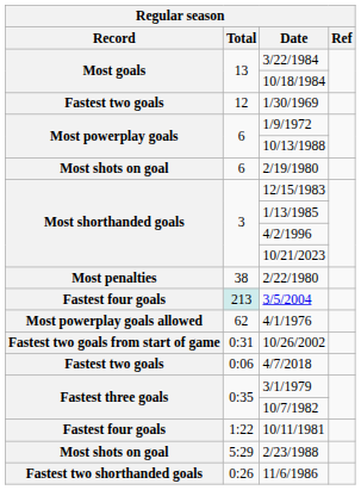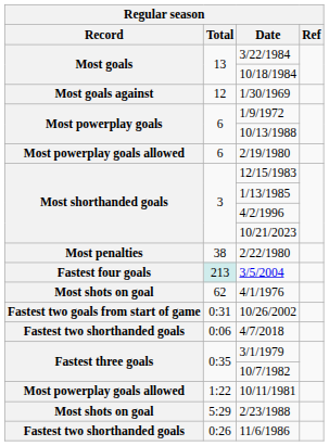 <table class="wikitable plainrowheaders">
 <tr>
 <th colspan="5" align="center">Regular season</th>
 </tr>
 <tr>
 <th scope="col">Record</th>
 <th scope="col">Total</th>
 <th scope="col">Date</th>
 <th scope="col">Ref</th>
 </tr>
 <tr>
 <th scope="row" rowspan="2">Most goals</th>
 <td align="center" rowspan="2">13</td>
 <td>3/22/1984</td>
 <td rowspan="2"></td>
 </tr>
 <tr>
 <td>10/18/1984</td>
 </tr>
 <tr>
-<th scope="row">Fastest two goals</th>
+<th scope="row">Most goals against</th>
 <td align="center">12</td>
 <td>1/30/1969</td>
 <td></td>
 </tr>
 <tr>
 <th scope="row" rowspan="2">Most powerplay goals</th>
 <td align="center" rowspan="2">6</td>
 <td>1/9/1972</td>
 <td rowspan="2"></td>
 </tr>
 <tr>
 <td>10/13/1988</td>
 </tr>
 <tr>
-<th scope="row">Most shots on goal</th>
+<th scope="row">Most powerplay goals allowed</th>
 <td align="center">6</td>
 <td>2/19/1980</td>
 <td></td>
 </tr>
 <tr>
 <th scope="row" rowspan="4">Most shorthanded goals</th>
 <td align="center" rowspan="4">3</td>
 <td>12/15/1983</td>
 <td rowspan="4"></td>
 </tr>
 <tr>
 <td>1/13/1985</td>
 </tr>
 <tr>
 <td>4/2/1996</td>
 </tr>
 <tr>
 <td>10/21/2023</td>
 </tr>
 <tr>
 <th scope="row">Most penalties</th>
 <td align="center">38</td>
 <td>2/22/1980</td>
 <td></td>
 </tr>
 <tr>
 <th scope="row">Fastest four goals</th>
 <td align="center" style="background: #CFECEC;">213</td>
 <td><a href='#'>3/5/2004</a></td>
 <td></td>
 </tr>
 <tr>
-<th scope="row">Most powerplay goals allowed</th>
+<th scope="row">Most shots on goal</th>
 <td align="center">62</td>
 <td>4/1/1976</td>
 <td></td>
 </tr>
 <tr>
 <th scope="row">Fastest two goals from start of game</th>
 <td align="center">0:31</td>
 <td>10/26/2002</td>
 <td></td>
 </tr>
 <tr>
-<th scope="row">Fastest two goals</th>
+<th scope="row">Fastest two shorthanded goals</th>
 <td align="center">0:06</td>
 <td>4/7/2018</td>
 <td></td>
 </tr>
 <tr>
 <th scope="row" rowspan="2">Fastest three goals</th>
 <td align="center" rowspan="2">0:35</td>
 <td>3/1/1979</td>
 <td rowspan="2"></td>
 </tr>
 <tr>
 <td>10/7/1982</td>
 </tr>
 <tr>
-<th scope="row">Fastest four goals</th>
+<th scope="row">Most powerplay goals allowed</th>
 <td align="center">1:22</td>
 <td>10/11/1981</td>
 <td></td>
 </tr>
 <tr>
 <th scope="row">Most shots on goal</th>
 <td align="center">5:29</td>
 <td>2/23/1988</td>
 <td></td>
 </tr>
 <tr>
 <th scope="row">Fastest two shorthanded goals</th>
 <td align="center">0:26</td>
 <td>11/6/1986</td>
 <td></td>
 </tr>
 </table>
